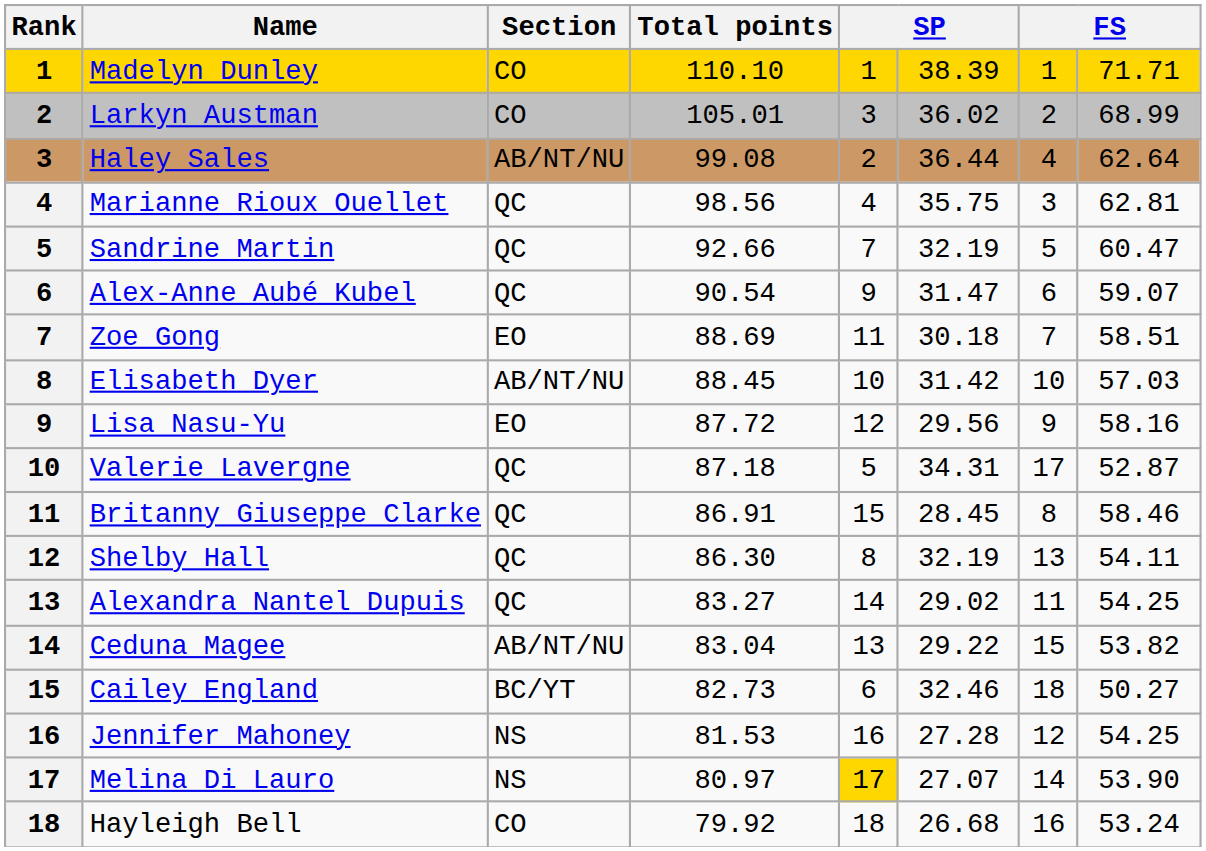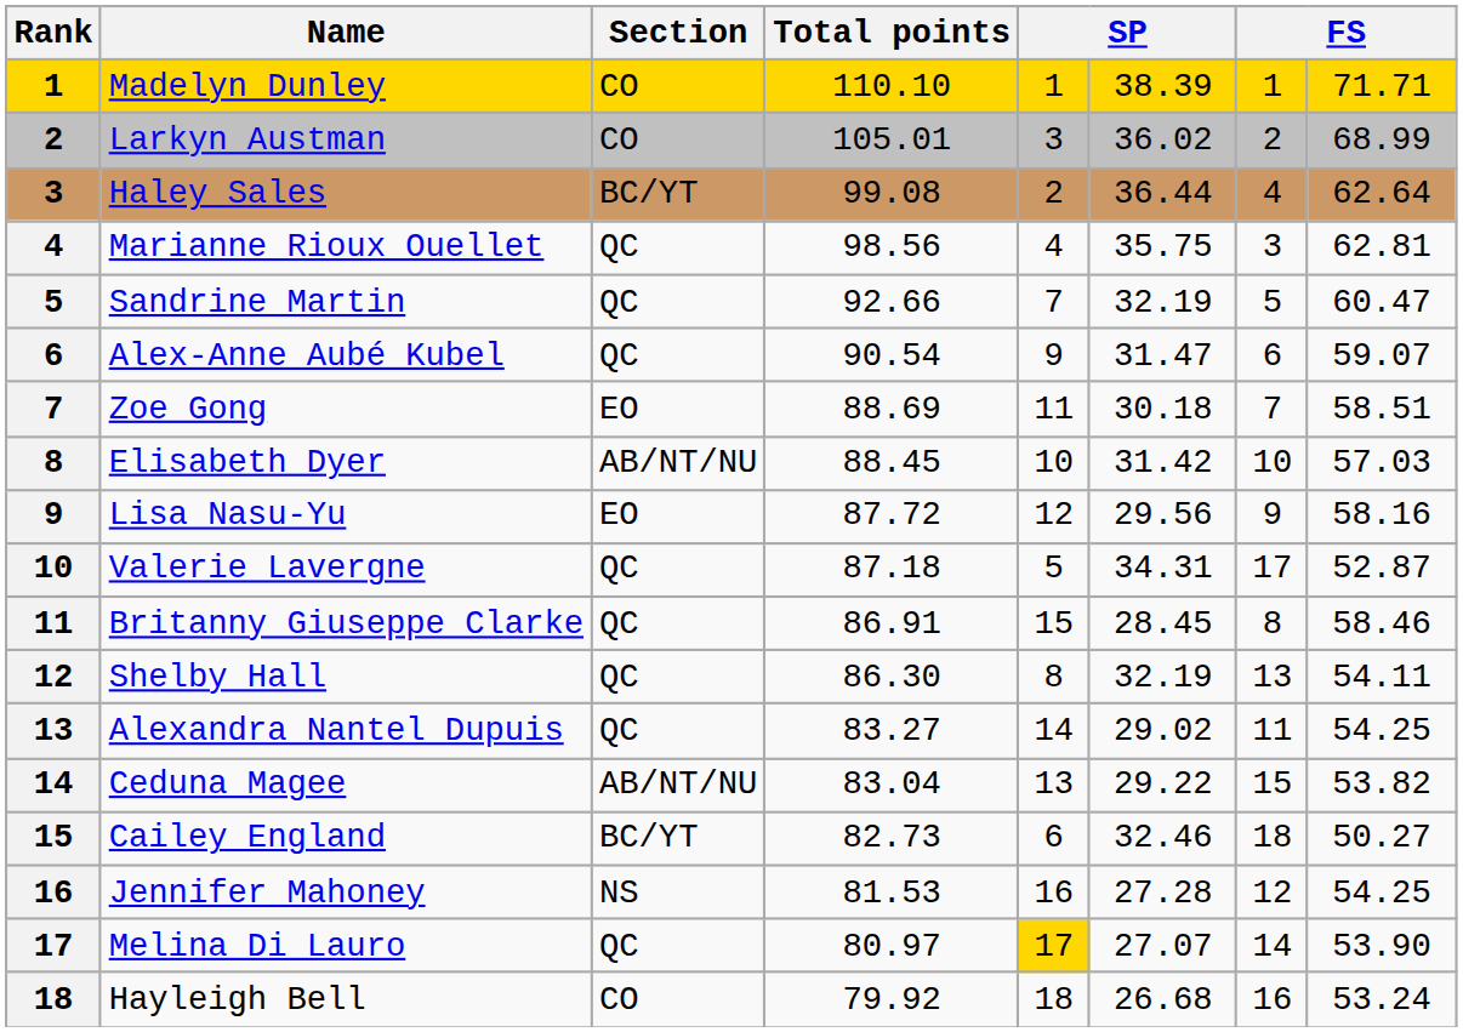 <table class="wikitable sortable">
 <tr>
 <th>Rank</th>
 <th>Name</th>
 <th>Section</th>
 <th>Total points</th>
 <th colspan="2" width="80px"><a href='#'>SP</a></th>
 <th colspan="2" width="80px"><a href='#'>FS</a></th>
 </tr>
 <tr bgcolor="gold">
 <td align="center"><strong>1</strong></td>
 <td><a href='#'>Madelyn Dunley</a></td>
 <td>CO</td>
 <td align="center">110.10</td>
 <td align="center">1</td>
 <td align="center">38.39</td>
 <td align="center">1</td>
 <td align="center">71.71</td>
 </tr>
 <tr bgcolor="silver">
 <td align="center"><strong>2</strong></td>
 <td><a href='#'>Larkyn Austman</a></td>
 <td>CO</td>
 <td align="center">105.01</td>
 <td align="center">3</td>
 <td align="center">36.02</td>
 <td align="center">2</td>
 <td align="center">68.99</td>
 </tr>
 <tr bgcolor="cc9966">
 <td align="center"><strong>3</strong></td>
 <td><a href='#'>Haley Sales</a></td>
-<td>AB/NT/NU</td>
+<td>BC/YT</td>
 <td align="center">99.08</td>
 <td align="center">2</td>
 <td align="center">36.44</td>
 <td align="center">4</td>
 <td align="center">62.64</td>
 </tr>
 <tr>
 <th>4</th>
 <td><a href='#'>Marianne Rioux Ouellet</a></td>
 <td>QC</td>
 <td align="center">98.56</td>
 <td align="center">4</td>
 <td align="center">35.75</td>
 <td align="center">3</td>
 <td align="center">62.81</td>
 </tr>
 <tr>
 <th>5</th>
 <td><a href='#'>Sandrine Martin</a></td>
 <td>QC</td>
 <td align="center">92.66</td>
 <td align="center">7</td>
 <td align="center">32.19</td>
 <td align="center">5</td>
 <td align="center">60.47</td>
 </tr>
 <tr>
 <th>6</th>
 <td><a href='#'>Alex-Anne Aubé Kubel</a></td>
 <td>QC</td>
 <td align="center">90.54</td>
 <td align="center">9</td>
 <td align="center">31.47</td>
 <td align="center">6</td>
 <td align="center">59.07</td>
 </tr>
 <tr>
 <th>7</th>
 <td><a href='#'>Zoe Gong</a></td>
 <td>EO</td>
 <td align="center">88.69</td>
 <td align="center">11</td>
 <td align="center">30.18</td>
 <td align="center">7</td>
 <td align="center">58.51</td>
 </tr>
 <tr>
 <th>8</th>
 <td><a href='#'>Elisabeth Dyer</a></td>
 <td>AB/NT/NU</td>
 <td align="center">88.45</td>
 <td align="center">10</td>
 <td align="center">31.42</td>
 <td align="center">10</td>
 <td align="center">57.03</td>
 </tr>
 <tr>
 <th>9</th>
 <td><a href='#'>Lisa Nasu-Yu</a></td>
 <td>EO</td>
 <td align="center">87.72</td>
 <td align="center">12</td>
 <td align="center">29.56</td>
 <td align="center">9</td>
 <td align="center">58.16</td>
 </tr>
 <tr>
 <th>10</th>
 <td><a href='#'>Valerie Lavergne</a></td>
 <td>QC</td>
 <td align="center">87.18</td>
 <td align="center">5</td>
 <td align="center">34.31</td>
 <td align="center">17</td>
 <td align="center">52.87</td>
 </tr>
 <tr>
 <th>11</th>
 <td><a href='#'>Britanny Giuseppe Clarke</a></td>
 <td>QC</td>
 <td align="center">86.91</td>
 <td align="center">15</td>
 <td align="center">28.45</td>
 <td align="center">8</td>
 <td align="center">58.46</td>
 </tr>
 <tr>
 <th>12</th>
 <td><a href='#'>Shelby Hall</a></td>
 <td>QC</td>
 <td align="center">86.30</td>
 <td align="center">8</td>
 <td align="center">32.19</td>
 <td align="center">13</td>
 <td align="center">54.11</td>
 </tr>
 <tr>
 <th>13</th>
 <td><a href='#'>Alexandra Nantel Dupuis</a></td>
 <td>QC</td>
 <td align="center">83.27</td>
 <td align="center">14</td>
 <td align="center">29.02</td>
 <td align="center">11</td>
 <td align="center">54.25</td>
 </tr>
 <tr>
 <th>14</th>
 <td><a href='#'>Ceduna Magee</a></td>
 <td>AB/NT/NU</td>
 <td align="center">83.04</td>
 <td align="center">13</td>
 <td align="center">29.22</td>
 <td align="center">15</td>
 <td align="center">53.82</td>
 </tr>
 <tr>
 <th>15</th>
 <td><a href='#'>Cailey England</a></td>
 <td>BC/YT</td>
 <td align="center">82.73</td>
 <td align="center">6</td>
 <td align="center">32.46</td>
 <td align="center">18</td>
 <td align="center">50.27</td>
 </tr>
 <tr>
 <th>16</th>
 <td><a href='#'>Jennifer Mahoney</a></td>
 <td>NS</td>
 <td align="center">81.53</td>
 <td align="center">16</td>
 <td align="center">27.28</td>
 <td align="center">12</td>
 <td align="center">54.25</td>
 </tr>
 <tr>
 <th>17</th>
 <td><a href='#'>Melina Di Lauro</a></td>
-<td>NS</td>
+<td>QC</td>
 <td align="center">80.97</td>
 <td align="center" style="background: gold;">17</td>
 <td align="center">27.07</td>
 <td align="center">14</td>
 <td align="center">53.90</td>
 </tr>
 <tr>
 <th>18</th>
 <td>Hayleigh Bell</td>
 <td>CO</td>
 <td align="center">79.92</td>
 <td align="center">18</td>
 <td align="center">26.68</td>
 <td align="center">16</td>
 <td align="center">53.24</td>
 </tr>
 </table>
